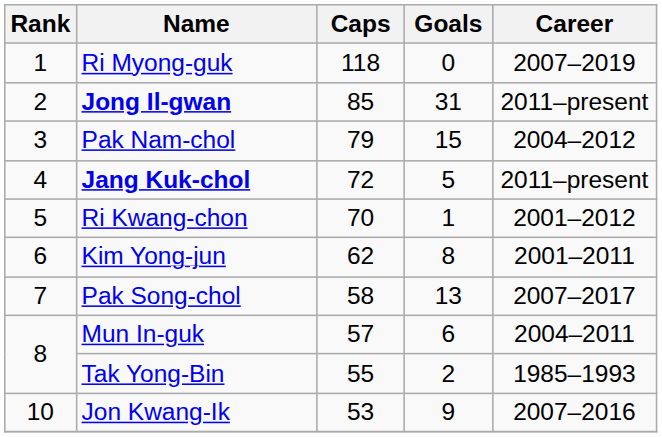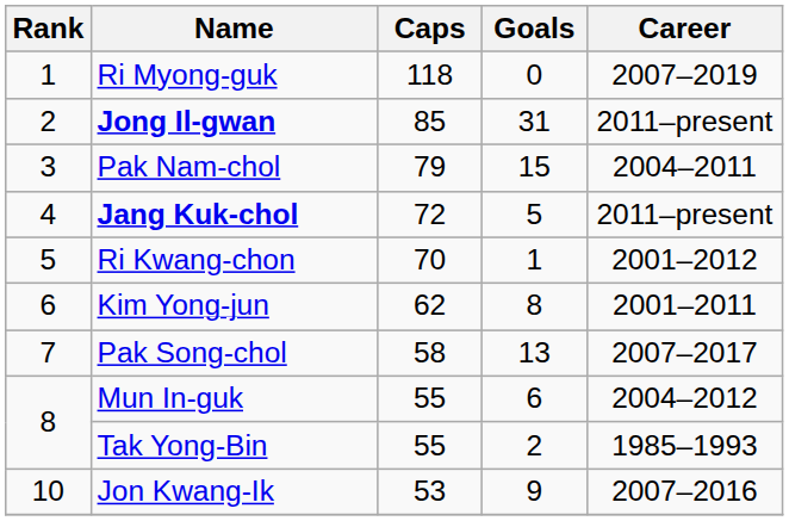 <table class="wikitable sortable" style="text-align: center;">
 <tr>
 <th width=30px>Rank</th>
 <th width=150px>Name</th>
 <th width=50px>Caps</th>
 <th width=50px>Goals</th>
 <th width=100px>Career</th>
 </tr>
 <tr>
 <td>1</td>
 <td align=left><a href='#'>Ri Myong-guk</a></td>
 <td>118</td>
 <td>0</td>
 <td>2007–2019</td>
 </tr>
 <tr>
 <td>2</td>
 <td align=left><strong><a href='#'>Jong Il-gwan</a></strong></td>
 <td>85</td>
 <td>31</td>
 <td>2011–present</td>
 </tr>
 <tr>
 <td>3</td>
 <td align=left><a href='#'>Pak Nam-chol</a></td>
 <td>79</td>
 <td>15</td>
-<td>2004–2012</td>
+<td>2004–2011</td>
 </tr>
 <tr>
 <td>4</td>
 <td align=left><strong><a href='#'>Jang Kuk-chol</a></strong></td>
 <td>72</td>
 <td>5</td>
 <td>2011–present</td>
 </tr>
 <tr>
 <td>5</td>
 <td align=left><a href='#'>Ri Kwang-chon</a></td>
 <td>70</td>
 <td>1</td>
 <td>2001–2012</td>
 </tr>
 <tr>
 <td>6</td>
 <td align=left><a href='#'>Kim Yong-jun</a></td>
 <td>62</td>
 <td>8</td>
 <td>2001–2011</td>
 </tr>
 <tr>
 <td>7</td>
 <td align=left><a href='#'>Pak Song-chol</a></td>
 <td>58</td>
 <td>13</td>
 <td>2007–2017</td>
 </tr>
 <tr>
 <td rowspan=2>8</td>
 <td align=left><a href='#'>Mun In-guk</a></td>
-<td>57</td>
+<td>55</td>
 <td>6</td>
-<td>2004–2011</td>
+<td>2004–2012</td>
 </tr>
 <tr>
 <td align=left><a href='#'>Tak Yong-Bin</a></td>
 <td>55</td>
 <td>2</td>
 <td>1985–1993</td>
 </tr>
 <tr>
 <td>10</td>
 <td align=left><a href='#'>Jon Kwang-Ik</a></td>
 <td>53</td>
 <td>9</td>
 <td>2007–2016</td>
 </tr>
 <tr>
 </tr>
 </table>
